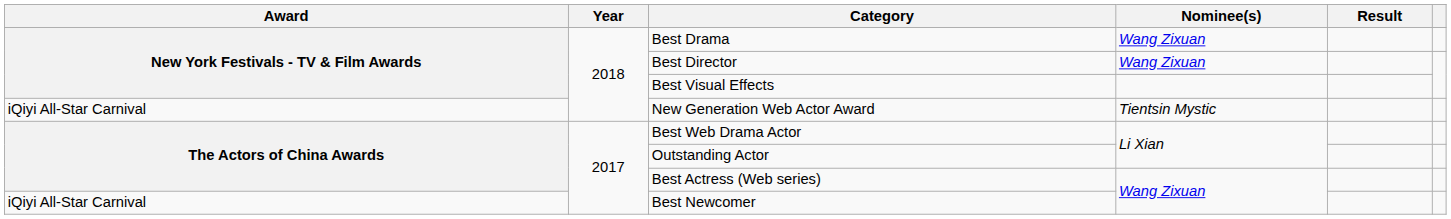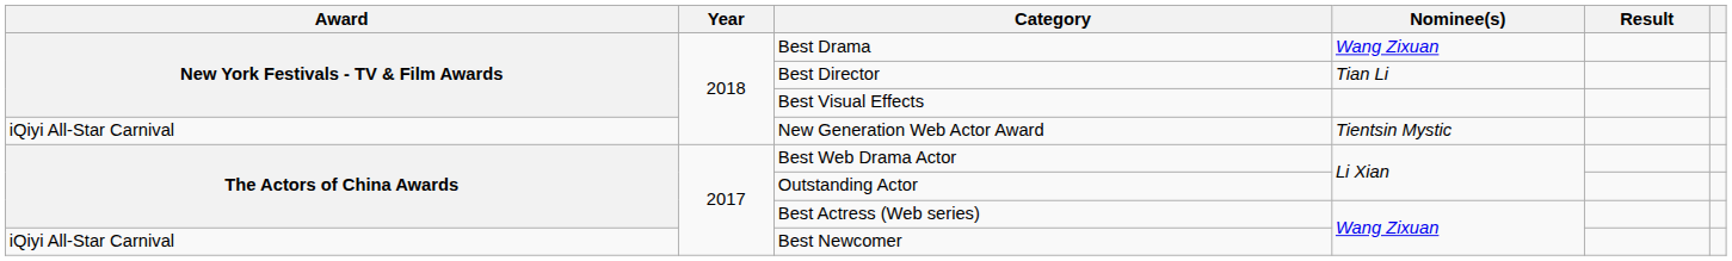 <table class="wikitable sortable plainrowheaders" style="width:99%;">
 <tr>
 <th scope="col">Award</th>
 <th scope="col">Year</th>
 <th scope="col">Category</th>
 <th scope="col">Nominee(s)</th>
 <th scope="col">Result</th>
 <th class="unsortable" scope="col"></th>
 </tr>
 <tr>
 <th rowspan="3" scope="row">New York Festivals - TV & Film Awards</th>
 <td rowspan="4" style="text-align:center;">2018</td>
 <td>Best Drama</td>
 <td><em><a href='#'>Wang Zixuan</a></em></td>
 <td></td>
 <td></td>
 </tr>
 <tr>
 <td>Best Director</td>
-<td><em><a href='#'>Wang Zixuan</a></em></td>
+<td><em>Tian Li</em></td>
 <td></td>
 <td rowspan="2" style="text-align:center;"></td>
 </tr>
 <tr>
 <td>Best Visual Effects</td>
 <td></td>
 <td></td>
 </tr>
 <tr>
 <td scope="row">iQiyi All-Star Carnival</td>
 <td>New Generation Web Actor Award</td>
 <td><em>Tientsin Mystic</em></td>
 <td></td>
 <td></td>
 </tr>
 <tr>
 <th rowspan="3" scope="row">The Actors of China Awards</th>
 <td rowspan="4" style="text-align:center;">2017</td>
 <td>Best Web Drama Actor</td>
 <td rowspan="2"><em>Li Xian</em></td>
 <td></td>
 <td></td>
 </tr>
 <tr>
 <td>Outstanding Actor</td>
 <td></td>
 <td></td>
 </tr>
 <tr>
 <td>Best Actress (Web series)</td>
 <td rowspan="3"><em><a href='#'>Wang Zixuan</a></em></td>
 <td></td>
 <td></td>
 </tr>
 <tr>
 <td scope="row">iQiyi All-Star Carnival</td>
 <td>Best Newcomer</td>
 <td></td>
 <td></td>
 </tr>
 </table>
